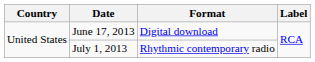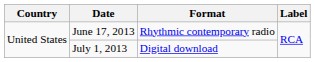 <table class="wikitable">
 <tr>
 <th>Country</th>
 <th>Date</th>
 <th>Format</th>
 <th>Label</th>
 </tr>
 <tr>
 <td rowspan="2">United States</td>
 <td>June 17, 2013</td>
-<td><a href='#'>Digital download</a></td>
+<td><a href='#'>Rhythmic contemporary</a> radio</td>
 <td rowspan="2"><a href='#'>RCA</a></td>
 </tr>
 <tr>
 <td>July 1, 2013</td>
-<td><a href='#'>Rhythmic contemporary</a> radio</td>
+<td><a href='#'>Digital download</a></td>
 </tr>
 </table>
